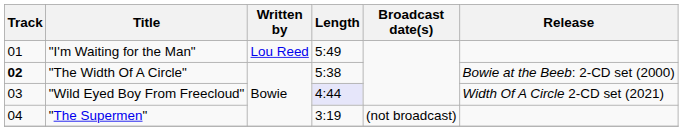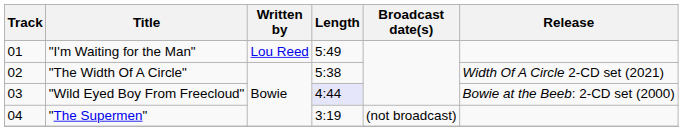 <table class="wikitable">
 <tr>
 <th>Track</th>
 <th>Title</th>
 <th>Written<br> by</th>
 <th>Length</th>
 <th>Broadcast<br> date(s)</th>
 <th>Release</th>
 </tr>
 <tr>
 <td>01</td>
 <td>"I'm Waiting for the Man"</td>
 <td><a href='#'>Lou Reed</a></td>
 <td>5:49</td>
 <td rowspan="3"></td>
 <td></td>
 </tr>
 <tr>
-<td><strong>02</strong></td>
+<td>02</td>
 <td>"The Width Of A Circle"</td>
 <td rowspan="3">Bowie</td>
 <td>5:38</td>
-<td><em>Bowie at the Beeb</em>: 2-CD set (2000)</td>
+<td><em>Width Of A Circle</em> 2-CD set (2021)</td>
 </tr>
 <tr>
 <td>03</td>
 <td>"Wild Eyed Boy From Freecloud"</td>
 <td style="background: lavender;">4:44</td>
-<td><em>Width Of A Circle</em> 2-CD set (2021)</td>
+<td><em>Bowie at the Beeb</em>: 2-CD set (2000)</td>
 </tr>
 <tr>
 <td>04</td>
 <td>"<a href='#'>The Supermen</a>"</td>
 <td>3:19</td>
 <td>(not broadcast)</td>
 <td></td>
 </tr>
 <tr>
 </tr>
 </table>
